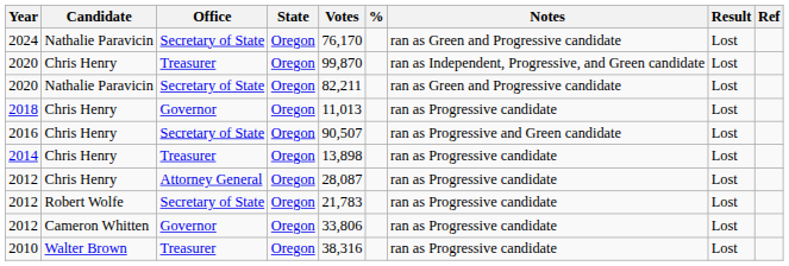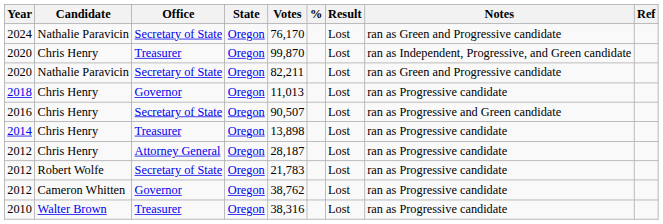 <table class="wikitable sortable" style="font-size:100%">
 <tr>
 <th>Year</th>
 <th>Candidate</th>
 <th>Office</th>
 <th>State</th>
 <th>Votes</th>
 <th>%</th>
+<th>Result</th>
 <th>Notes</th>
-<th>Result</th>
 <th>Ref</th>
 </tr>
 <tr>
 <td>2024</td>
 <td>Nathalie Paravicin</td>
 <td><a href='#'>Secretary of State</a></td>
 <td><a href='#'>Oregon</a></td>
 <td>76,170</td>
 <td></td>
+<td> Lost</td>
 <td>ran as Green and Progressive candidate</td>
-<td> Lost</td>
 <td></td>
 </tr>
 <tr>
 <td>2020</td>
 <td>Chris Henry</td>
 <td><a href='#'>Treasurer</a></td>
 <td><a href='#'>Oregon</a></td>
 <td>99,870</td>
 <td></td>
+<td> Lost</td>
 <td>ran as Independent, Progressive, and Green candidate</td>
-<td> Lost</td>
 <td></td>
 </tr>
 <tr>
 <td>2020</td>
 <td>Nathalie Paravicin</td>
 <td><a href='#'>Secretary of State</a></td>
 <td><a href='#'>Oregon</a></td>
 <td>82,211</td>
 <td></td>
+<td> Lost</td>
 <td>ran as Green and Progressive candidate</td>
-<td> Lost</td>
 <td></td>
 </tr>
 <tr>
 <td><a href='#'>2018</a></td>
 <td>Chris Henry</td>
 <td><a href='#'>Governor</a></td>
 <td><a href='#'>Oregon</a></td>
 <td>11,013</td>
 <td></td>
+<td> Lost</td>
 <td>ran as Progressive candidate</td>
-<td> Lost</td>
 <td></td>
 </tr>
 <tr>
 <td>2016</td>
 <td>Chris Henry</td>
 <td><a href='#'>Secretary of State</a></td>
 <td><a href='#'>Oregon</a></td>
 <td>90,507</td>
 <td></td>
+<td> Lost</td>
 <td>ran as Progressive and Green candidate</td>
-<td> Lost</td>
 <td></td>
 </tr>
 <tr>
 <td><a href='#'>2014</a></td>
 <td>Chris Henry</td>
 <td><a href='#'>Treasurer</a></td>
 <td><a href='#'>Oregon</a></td>
 <td>13,898</td>
 <td></td>
+<td> Lost</td>
 <td>ran as Progressive candidate</td>
-<td> Lost</td>
 <td></td>
 </tr>
 <tr>
 <td>2012</td>
 <td>Chris Henry</td>
 <td><a href='#'>Attorney General</a></td>
 <td><a href='#'>Oregon</a></td>
-<td>28,087</td>
+<td>28,187</td>
 <td></td>
+<td> Lost</td>
 <td>ran as Progressive candidate</td>
-<td> Lost</td>
 <td></td>
 </tr>
 <tr>
 <td>2012</td>
 <td>Robert Wolfe</td>
 <td><a href='#'>Secretary of State</a></td>
 <td><a href='#'>Oregon</a></td>
 <td>21,783</td>
 <td></td>
+<td> Lost</td>
 <td>ran as Progressive candidate</td>
-<td> Lost</td>
 <td></td>
 </tr>
 <tr>
 <td>2012</td>
 <td>Cameron Whitten</td>
 <td><a href='#'>Governor</a></td>
 <td><a href='#'>Oregon</a></td>
-<td>33,806</td>
+<td>38,762</td>
 <td></td>
+<td> Lost</td>
 <td>ran as Progressive candidate</td>
-<td> Lost</td>
 <td></td>
 </tr>
 <tr>
 <td>2010</td>
 <td><a href='#'>Walter Brown</a></td>
 <td><a href='#'>Treasurer</a></td>
 <td><a href='#'>Oregon</a></td>
 <td>38,316</td>
 <td></td>
+<td> Lost</td>
 <td>ran as Progressive candidate</td>
-<td> Lost</td>
 <td></td>
 </tr>
 </table>
